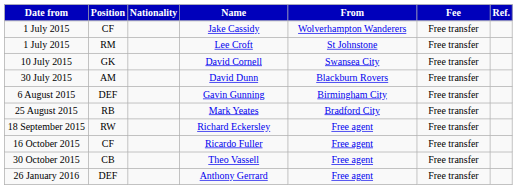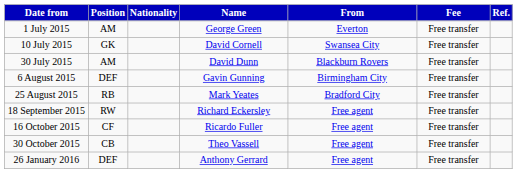 <table class="wikitable"  style="text-align:center; font-size:90%; ">
 <tr>
 <th style="background:#0000BB; color:white; width:115px;">Date from</th>
 <th style="background:#0000BB; color:white; width:50px;">Position</th>
 <th style="background:#0000BB; color:white; width:50px;">Nationality</th>
 <th style="background:#0000BB; color:white; width:150px;">Name</th>
 <th style="background:#0000BB; color:white; width:180px;">From</th>
 <th style="background:#0000BB; color:white; width:100px;">Fee</th>
 <th style="background:#0000BB; color:white; width:25px;">Ref.</th>
 </tr>
 <tr>
 <td>1 July 2015</td>
-<td>CF</td>
+<td>AM</td>
 <td></td>
-<td><a href='#'>Jake Cassidy</a></td>
-<td><a href='#'>Wolverhampton Wanderers</a></td>
-<td>Free transfer</td>
-<td></td>
-</tr>
-<tr>
-<td>1 July 2015</td>
-<td>RM</td>
-<td></td>
-<td><a href='#'>Lee Croft</a></td>
-<td><a href='#'>St Johnstone</a></td>
+<td><a href='#'>George Green</a></td>
+<td><a href='#'>Everton</a></td>
 <td>Free transfer</td>
 <td></td>
 </tr>
 <tr>
 <td>10 July 2015</td>
 <td>GK</td>
 <td></td>
 <td><a href='#'>David Cornell</a></td>
 <td><a href='#'>Swansea City</a></td>
 <td>Free transfer</td>
 <td></td>
 </tr>
 <tr>
 <td>30 July 2015</td>
 <td>AM</td>
 <td></td>
 <td><a href='#'>David Dunn</a></td>
 <td><a href='#'>Blackburn Rovers</a></td>
 <td>Free transfer</td>
 <td></td>
 </tr>
 <tr>
 <td>6 August 2015</td>
 <td>DEF</td>
 <td></td>
 <td><a href='#'>Gavin Gunning</a></td>
 <td><a href='#'>Birmingham City</a></td>
 <td>Free transfer</td>
 <td></td>
 </tr>
 <tr>
 <td>25 August 2015</td>
 <td>RB</td>
 <td></td>
 <td><a href='#'>Mark Yeates</a></td>
 <td><a href='#'>Bradford City</a></td>
 <td>Free transfer</td>
 <td></td>
 </tr>
 <tr>
 <td>18 September 2015</td>
 <td>RW</td>
 <td></td>
 <td><a href='#'>Richard Eckersley</a></td>
 <td><a href='#'>Free agent</a></td>
 <td>Free transfer</td>
 <td></td>
 </tr>
 <tr>
 <td>16 October 2015</td>
 <td>CF</td>
 <td></td>
 <td><a href='#'>Ricardo Fuller</a></td>
 <td><a href='#'>Free agent</a></td>
 <td>Free transfer</td>
 <td></td>
 </tr>
 <tr>
 <td>30 October 2015</td>
 <td>CB</td>
 <td></td>
 <td><a href='#'>Theo Vassell</a></td>
 <td><a href='#'>Free agent</a></td>
 <td>Free transfer</td>
 <td></td>
 </tr>
 <tr>
 <td>26 January 2016</td>
 <td>DEF</td>
 <td></td>
 <td><a href='#'>Anthony Gerrard</a></td>
 <td><a href='#'>Free agent</a></td>
 <td>Free transfer</td>
 <td></td>
 </tr>
 </table>
